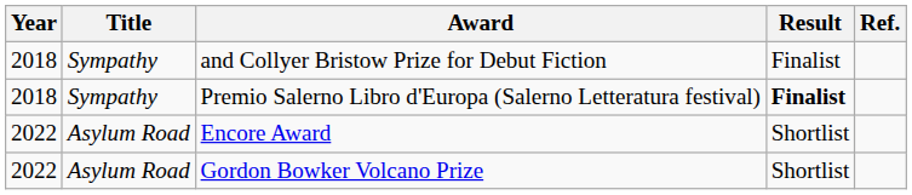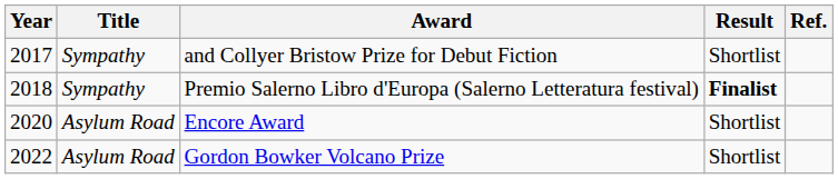 <table class="wikitable sortable mw-collapsible">
 <tr>
 <th>Year</th>
 <th>Title</th>
 <th>Award</th>
 <th>Result</th>
 <th>Ref.</th>
 </tr>
 <tr>
-<td>2018</td>
+<td>2017</td>
 <td><em>Sympathy</em></td>
 <td> and Collyer Bristow Prize for Debut Fiction</td>
-<td>Finalist</td>
+<td>Shortlist</td>
 <td></td>
 </tr>
 <tr>
 <td>2018</td>
 <td><em>Sympathy</em></td>
 <td>Premio Salerno Libro d'Europa (Salerno Letteratura festival)</td>
 <td><strong>Finalist</strong></td>
 <td></td>
 </tr>
 <tr>
-<td>2022</td>
+<td>2020</td>
 <td><em>Asylum Road</em></td>
 <td><a href='#'>Encore Award</a></td>
 <td>Shortlist</td>
 <td></td>
 </tr>
 <tr>
 <td>2022</td>
 <td><em>Asylum Road</em></td>
 <td><a href='#'>Gordon Bowker Volcano Prize</a></td>
 <td>Shortlist</td>
 <td></td>
 </tr>
 </table>
